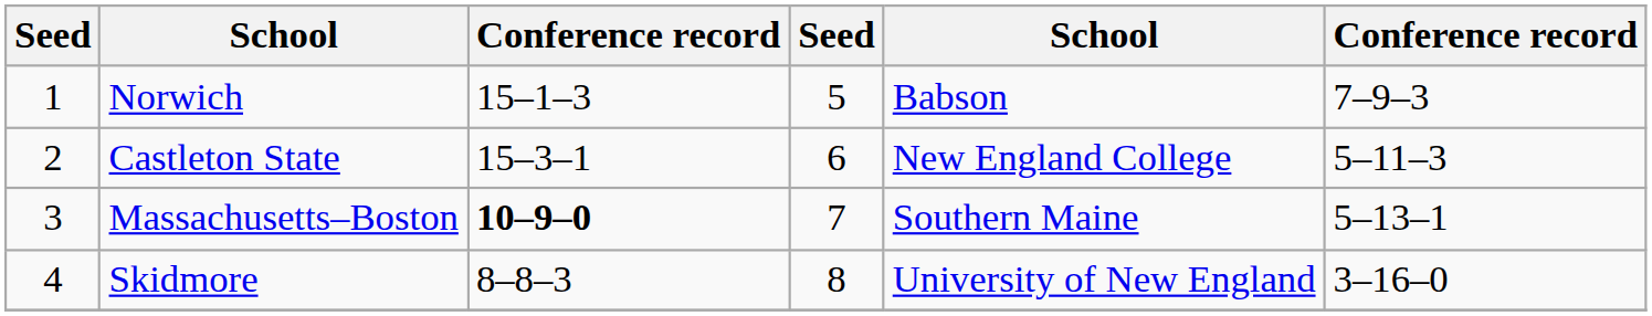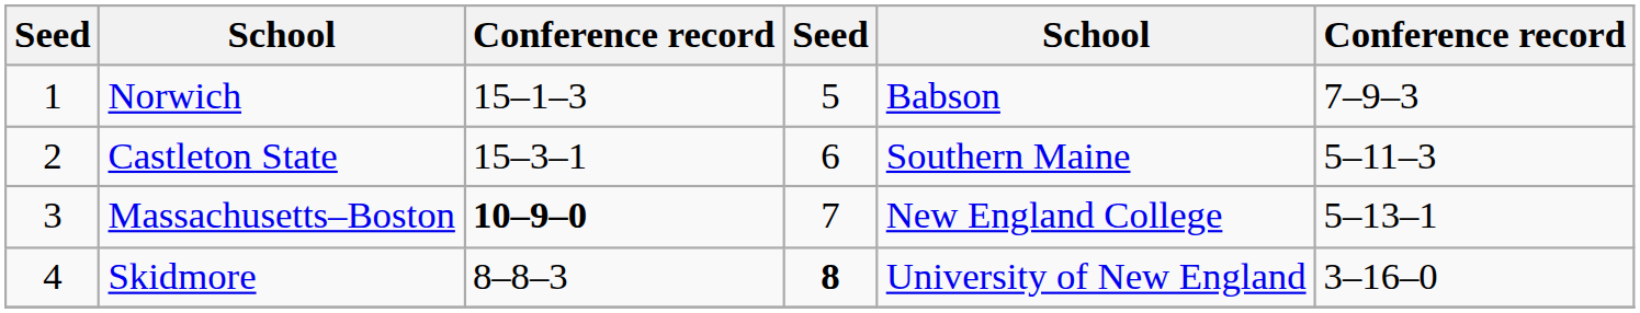 <table class="wikitable">
 <tr>
 <th>Seed</th>
 <th>School</th>
 <th>Conference record</th>
 <th>Seed</th>
 <th>School</th>
 <th>Conference record</th>
 </tr>
 <tr>
 <td align=center>1</td>
 <td><a href='#'>Norwich</a></td>
 <td>15–1–3</td>
 <td align=center>5</td>
 <td><a href='#'>Babson</a></td>
 <td>7–9–3</td>
 </tr>
 <tr>
 <td align=center>2</td>
 <td><a href='#'>Castleton State</a></td>
 <td>15–3–1</td>
 <td align=center>6</td>
-<td><a href='#'>New England College</a></td>
+<td><a href='#'>Southern Maine</a></td>
 <td>5–11–3</td>
 </tr>
 <tr>
 <td align=center>3</td>
 <td><a href='#'>Massachusetts–Boston</a></td>
 <td><strong>10–9–0</strong></td>
 <td align=center>7</td>
-<td><a href='#'>Southern Maine</a></td>
+<td><a href='#'>New England College</a></td>
 <td>5–13–1</td>
 </tr>
 <tr>
 <td align=center>4</td>
 <td><a href='#'>Skidmore</a></td>
 <td>8–8–3</td>
-<td align=center>8</td>
+<td align=center><strong>8</strong></td>
 <td><a href='#'>University of New England</a></td>
 <td>3–16–0</td>
 </tr>
 <tr>
 </tr>
 </table>
